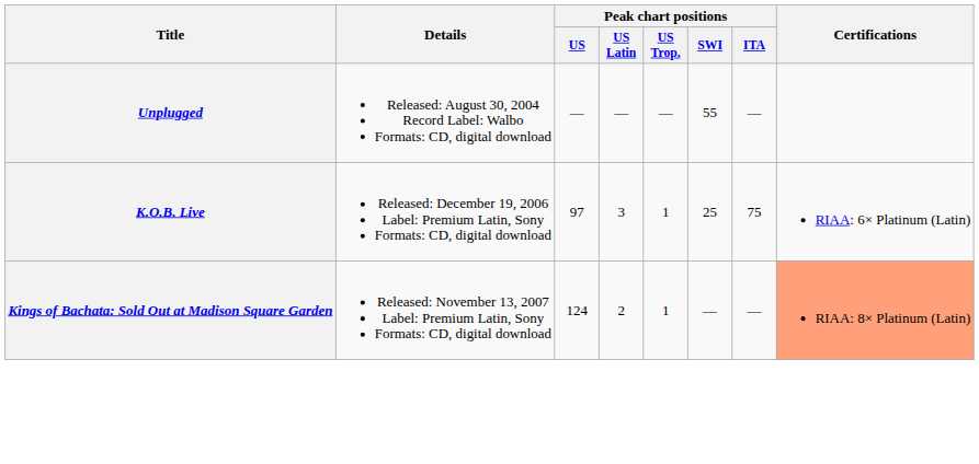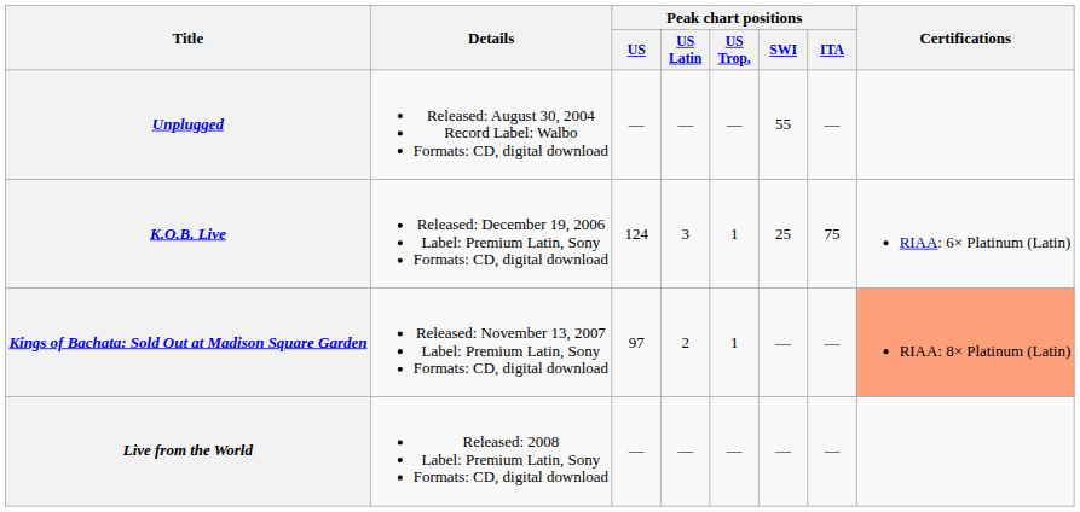 <table class="wikitable plainrowheaders" style="text-align:center;">
 <tr>
 <th scope="col" rowspan="2">Title</th>
 <th scope="col" rowspan="2">Details</th>
 <th scope="col" colspan="5">Peak chart positions</th>
 <th scope="col" rowspan="2">Certifications</th>
 </tr>
 <tr>
 <th scope="col" style="width:3em; font-size:90%"><a href='#'>US</a><br></th>
 <th scope="col" style="width:3em; font-size:90%"><a href='#'>US<br>Latin</a><br></th>
 <th scope="col" style="width:3em; font-size:90%"><a href='#'>US<br>Trop.</a></th>
 <th scope="col" style="width:3em; font-size:90%"><a href='#'>SWI</a><br></th>
 <th scope="col" style="width:3em; font-size:90%"><a href='#'>ITA</a><br></th>
 </tr>
 <tr>
 <th scope="row"><em><a href='#'>Unplugged</a></em></th>
 <td><br><ul><li>Released: August 30, 2004</li><li>Record Label: Walbo</li><li>Formats: CD, digital download</li></ul></td>
 <td>—</td>
 <td>—</td>
 <td>—</td>
 <td>55</td>
 <td>—</td>
 <td></td>
 </tr>
 <tr>
 <th scope="row"><em><a href='#'>K.O.B. Live</a></em></th>
 <td><br><ul><li>Released: December 19, 2006</li><li>Label: Premium Latin, Sony</li><li>Formats: CD, digital download</li></ul></td>
-<td>97</td>
+<td>124</td>
 <td>3</td>
 <td>1</td>
 <td>25</td>
 <td>75</td>
 <td><br><ul><li><a href='#'>RIAA</a>: 6× Platinum (Latin)</li></ul></td>
 </tr>
 <tr>
 <th scope="row"><em><a href='#'>Kings of Bachata: Sold Out at Madison Square Garden</a></em></th>
 <td><br><ul><li>Released: November 13, 2007</li><li>Label: Premium Latin, Sony</li><li>Formats: CD, digital download</li></ul></td>
-<td>124</td>
+<td>97</td>
 <td>2</td>
 <td>1</td>
 <td>—</td>
 <td>—</td>
 <td style="background: lightsalmon;"><br><ul><li>RIAA: 8× Platinum (Latin)</li></ul></td>
 </tr>
+<tr>
+<th scope="row"><em>Live from the World</em></th>
+<td><br><ul><li>Released: 2008</li><li>Label: Premium Latin, Sony</li><li>Formats: CD, digital download</li></ul></td>
+<td>—</td>
+<td>—</td>
+<td>—</td>
+<td>—</td>
+<td>—</td>
+<td></td>
+</tr>
 </table>
